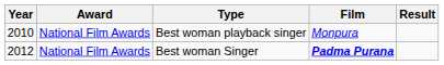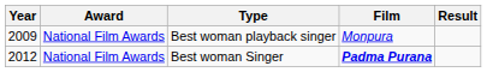 <table class="wikitable" style="font-size: 95%;">
 <tr>
 <th>Year</th>
 <th>Award</th>
 <th>Type</th>
 <th>Film</th>
 <th>Result</th>
 </tr>
 <tr>
-<td>2010</td>
+<td>2009</td>
 <td><a href='#'>National Film Awards</a></td>
 <td>Best woman playback singer</td>
 <td><em><a href='#'>Monpura</a></em></td>
 <td></td>
 </tr>
 <tr>
 <td>2012</td>
 <td><a href='#'>National Film Awards</a></td>
 <td>Best woman Singer</td>
 <td><strong><em><a href='#'>Padma Purana</a></em></strong></td>
 <td></td>
 </tr>
 </table>
